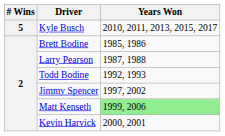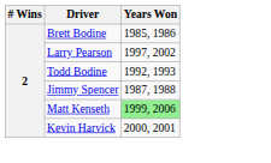 <table class="wikitable" style="font-size: 95%;">
 <tr>
 <th># Wins</th>
 <th>Driver</th>
 <th>Years Won</th>
-</tr>
-<tr>
-<th>5</th>
-<td><a href='#'>Kyle Busch</a></td>
-<td>2010, 2011, 2013, 2015, 2017</td>
 </tr>
 <tr>
 <th rowspan="6">2</th>
 <td><a href='#'>Brett Bodine</a></td>
 <td>1985, 1986</td>
 </tr>
 <tr>
 <td><a href='#'>Larry Pearson</a></td>
-<td>1987, 1988</td>
+<td>1997, 2002</td>
 </tr>
 <tr>
 <td><a href='#'>Todd Bodine</a></td>
 <td>1992, 1993</td>
 </tr>
 <tr>
 <td><a href='#'>Jimmy Spencer</a></td>
-<td>1997, 2002</td>
+<td>1987, 1988</td>
 </tr>
 <tr>
 <td><a href='#'>Matt Kenseth</a></td>
 <td style="background: lightgreen;">1999, 2006</td>
 </tr>
 <tr>
 <td><a href='#'>Kevin Harvick</a></td>
 <td>2000, 2001</td>
 </tr>
 </table>
